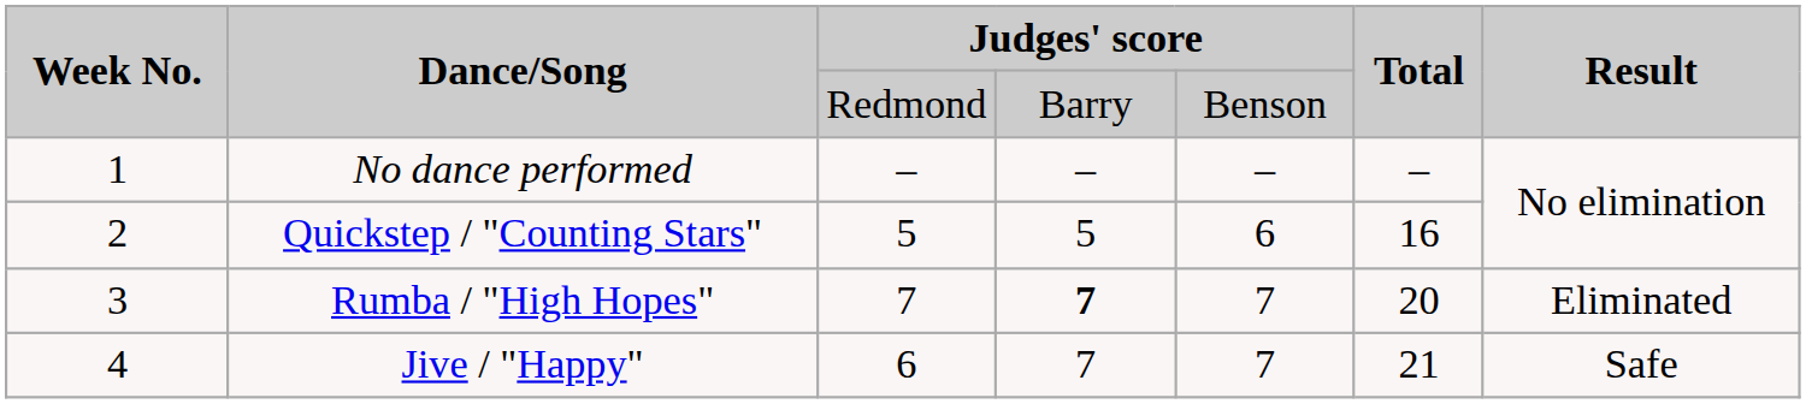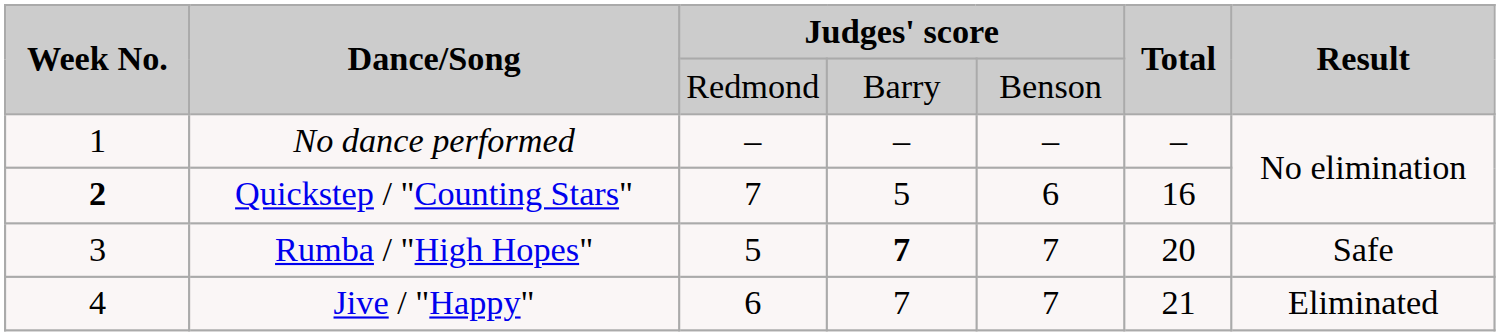 <table class="wikitable collapsible">
 <tr>
 <th rowspan="2" style="background:#ccc; text-align:Center;"><strong>Week No.</strong></th>
 <th rowspan="2" style="background:#ccc; text-align:Center;"><strong>Dance/Song</strong></th>
 <th colspan="3" style="background:#ccc; text-align:Center;"><strong>Judges' score</strong></th>
 <th rowspan="2" style="background:#ccc; text-align:Center;"><strong>Total</strong></th>
 <th rowspan="2" style="background:#ccc; text-align:Center;"><strong>Result</strong></th>
 </tr>
 <tr style="text-align:center; background:#ccc;">
 <td style="width:10%; ">Redmond</td>
 <td style="width:10%; ">Barry</td>
 <td style="width:10%; ">Benson</td>
 </tr>
 <tr style="text-align:center; background:#faf6f6;">
 <td>1</td>
 <td><em>No dance performed</em></td>
 <td>–</td>
 <td>–</td>
 <td>–</td>
 <td>–</td>
 <td rowspan="2">No elimination</td>
 </tr>
 <tr style="text-align:center; background:#faf6f6;">
-<td>2</td>
+<td><strong>2</strong></td>
 <td><a href='#'>Quickstep</a> / "<a href='#'>Counting Stars</a>"</td>
-<td>5</td>
+<td>7</td>
 <td>5</td>
 <td>6</td>
 <td>16</td>
 </tr>
 <tr style="text-align:center; background:#faf6f6;">
 <td>3</td>
 <td><a href='#'>Rumba</a> / "<a href='#'>High Hopes</a>"</td>
-<td>7</td>
+<td>5</td>
 <td><strong>7</strong></td>
 <td>7</td>
 <td>20</td>
-<td>Eliminated</td>
+<td>Safe</td>
 </tr>
 <tr style="text-align:center; background:#faf6f6;">
 <td>4</td>
 <td><a href='#'>Jive</a> / "<a href='#'>Happy</a>"</td>
 <td>6</td>
 <td>7</td>
 <td>7</td>
 <td>21</td>
-<td>Safe</td>
+<td>Eliminated</td>
 </tr>
 </table>
